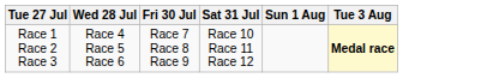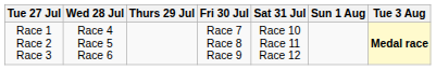 <table class="wikitable" style="text-align: center;">
 <tr>
 <th>Tue 27 Jul</th>
 <th>Wed 28 Jul</th>
+<th>Thurs 29 Jul</th>
 <th>Fri 30 Jul</th>
 <th>Sat 31 Jul</th>
 <th>Sun 1 Aug</th>
 <th>Tue 3 Aug</th>
 </tr>
 <tr>
 <td>Race 1<br>Race 2<br>Race 3</td>
 <td>Race 4<br>Race 5<br>Race 6</td>
+<td></td>
 <td>Race 7<br>Race 8<br>Race 9</td>
 <td>Race 10<br>Race 11<br>Race 12</td>
 <td></td>
 <td style=background:lemonchiffon><strong>Medal race</strong></td>
 </tr>
 </table>
